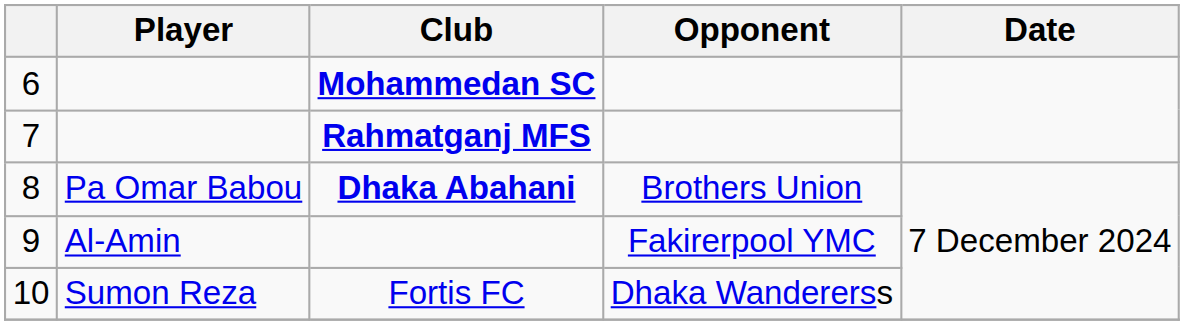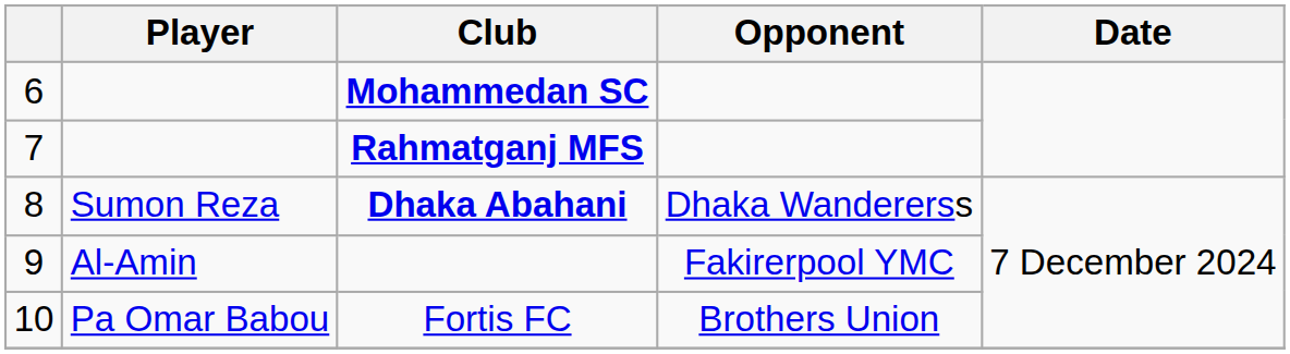 <table class="wikitable" style="text-align:center">
 <tr>
 <th></th>
 <th>Player</th>
 <th>Club</th>
 <th>Opponent</th>
 <th>Date</th>
 </tr>
 <tr>
 <td>6</td>
 <td align="left"></td>
 <td><strong><a href='#'>Mohammedan SC</a></strong></td>
 <td></td>
 <td rowspan="2"></td>
 </tr>
 <tr>
 <td>7</td>
 <td align="left"></td>
 <td><strong><a href='#'>Rahmatganj MFS</a></strong></td>
 <td></td>
 </tr>
 <tr>
 <td>8</td>
-<td align="left"> <a href='#'>Pa Omar Babou</a></td>
+<td align="left"> <a href='#'>Sumon Reza</a></td>
 <td><strong><a href='#'>Dhaka Abahani</a></strong></td>
-<td><a href='#'>Brothers Union</a></td>
+<td><a href='#'>Dhaka Wanderers</a>s</td>
 <td rowspan="3">7 December 2024</td>
 </tr>
 <tr>
 <td>9</td>
 <td align="left"> <a href='#'>Al-Amin</a></td>
 <td></td>
 <td><a href='#'>Fakirerpool YMC</a></td>
 </tr>
 <tr>
 <td>10</td>
-<td align="left"> <a href='#'>Sumon Reza</a></td>
+<td align="left"> <a href='#'>Pa Omar Babou</a></td>
 <td><a href='#'>Fortis FC</a></td>
-<td><a href='#'>Dhaka Wanderers</a>s</td>
+<td><a href='#'>Brothers Union</a></td>
 </tr>
 <tr>
 </tr>
 </table>
